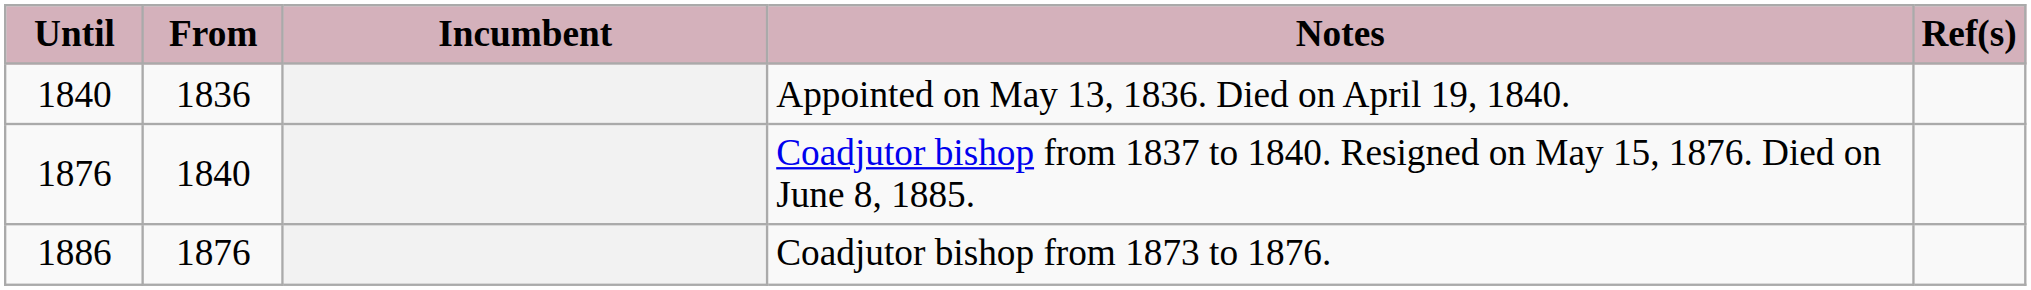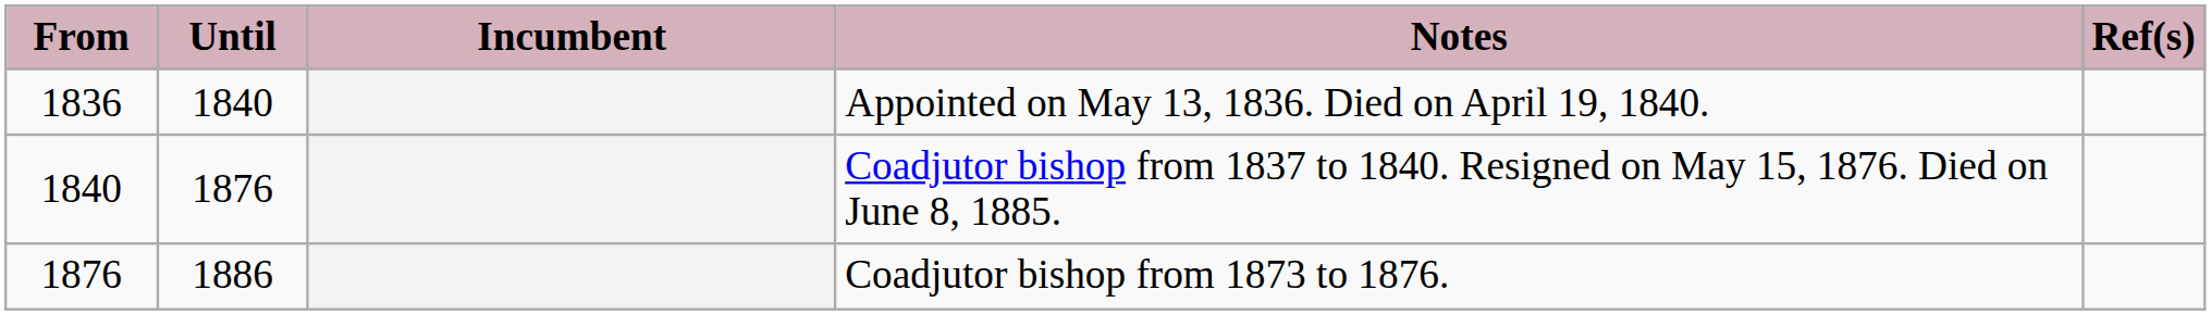 <table class="wikitable sortable plainrowheaders" style="text-align:center;">
 <tr>
+<th scope="col" style="background-color: #D4B1BB; width: 7%">From</th>
 <th scope="col" style="background-color: #D4B1BB; width: 7%">Until</th>
-<th scope="col" style="background-color: #D4B1BB; width: 7%">From</th>
 <th scope="col" style="background-color: #D4B1BB; width: 25%">Incumbent</th>
 <th scope="col" style="background-color: #D4B1BB; width: 60%" class="unsortable">Notes</th>
 <th scope="col" style="background-color: #D4B1BB" class="unsortable">Ref(s)</th>
 </tr>
 <tr>
+<td>1836</td>
 <td>1840</td>
-<td>1836</td>
 <th scope="row"></th>
 <td style="text-align:left">Appointed on May 13, 1836.  Died on April 19, 1840.</td>
 <td></td>
 </tr>
 <tr>
+<td>1840</td>
 <td>1876</td>
-<td>1840</td>
 <th scope="row"></th>
 <td style="text-align:left"><a href='#'>Coadjutor bishop</a> from 1837 to 1840.  Resigned on May 15, 1876.  Died on June 8, 1885.</td>
 <td></td>
 </tr>
 <tr>
+<td>1876</td>
 <td>1886</td>
-<td>1876</td>
 <th scope="row"></th>
 <td style="text-align:left">Coadjutor bishop from 1873 to 1876.</td>
 <td></td>
 </tr>
 </table>
